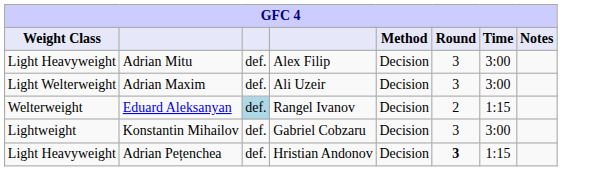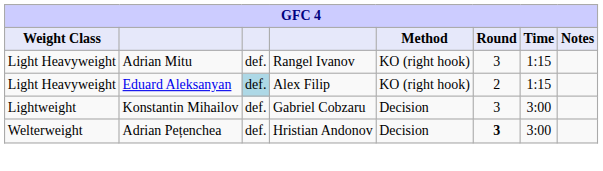 <table class="wikitable" style="font-size: 80%;">
 <tr>
 <th colspan="8" style="background-color: #ccf; color: #000080; text-align: center;"><strong>GFC 4</strong></th>
 </tr>
 <tr>
 <th colspan="1" style="background-color: #E6E8FA; color: #000000; text-align: center;">Weight Class</th>
 <th colspan="1" style="background-color: #E6E8FA; color: #000000; text-align: center;"></th>
 <th colspan="1" style="background-color: #E6E8FA; color: #000000; text-align: center;"></th>
 <th colspan="1" style="background-color: #E6E8FA; color: #000000; text-align: center;"></th>
 <th colspan="1" style="background-color: #E6E8FA; color: #000000; text-align: center;">Method</th>
 <th colspan="1" style="background-color: #E6E8FA; color: #000000; text-align: center;">Round</th>
 <th colspan="1" style="background-color: #E6E8FA; color: #000000; text-align: center;">Time</th>
 <th colspan="1" style="background-color: #E6E8FA; color: #000000; text-align: center;">Notes</th>
 </tr>
 <tr>
 <td>Light Heavyweight</td>
 <td> Adrian Mitu</td>
 <td>def.</td>
-<td> Alex Filip</td>
-<td>Decision</td>
+<td> Rangel Ivanov</td>
+<td>KO (right hook)</td>
 <td align=center>3</td>
-<td align=center>3:00</td>
+<td align=center>1:15</td>
 <td></td>
 </tr>
 <tr>
-<td>Light Welterweight</td>
-<td> Adrian Maxim</td>
-<td>def.</td>
-<td> Ali Uzeir</td>
-<td>Decision</td>
-<td align=center>3</td>
-<td align=center>3:00</td>
-<td></td>
-</tr>
-<tr>
-<td>Welterweight</td>
+<td>Light Heavyweight</td>
 <td> <a href='#'>Eduard Aleksanyan</a></td>
 <td style="background: lightblue;">def.</td>
-<td> Rangel Ivanov</td>
-<td>Decision</td>
+<td> Alex Filip</td>
+<td>KO (right hook)</td>
 <td align=center>2</td>
 <td align=center>1:15</td>
 <td></td>
 </tr>
 <tr>
 <td>Lightweight</td>
 <td> Konstantin Mihailov</td>
 <td>def.</td>
 <td> Gabriel Cobzaru</td>
 <td>Decision</td>
 <td align=center>3</td>
 <td align=center>3:00</td>
 <td></td>
 </tr>
 <tr>
-<td>Light Heavyweight</td>
+<td>Welterweight</td>
 <td> Adrian Pețenchea</td>
 <td>def.</td>
 <td> Hristian Andonov</td>
 <td>Decision</td>
 <td align=center><strong>3</strong></td>
-<td align=center>1:15</td>
+<td align=center>3:00</td>
 <td></td>
 </tr>
 </table>
